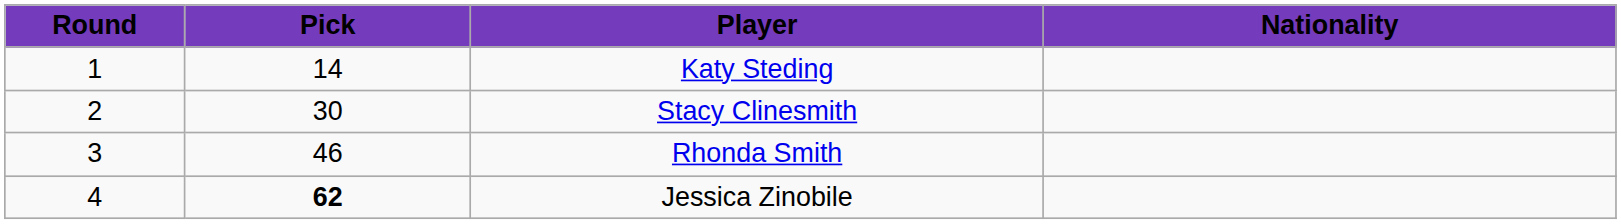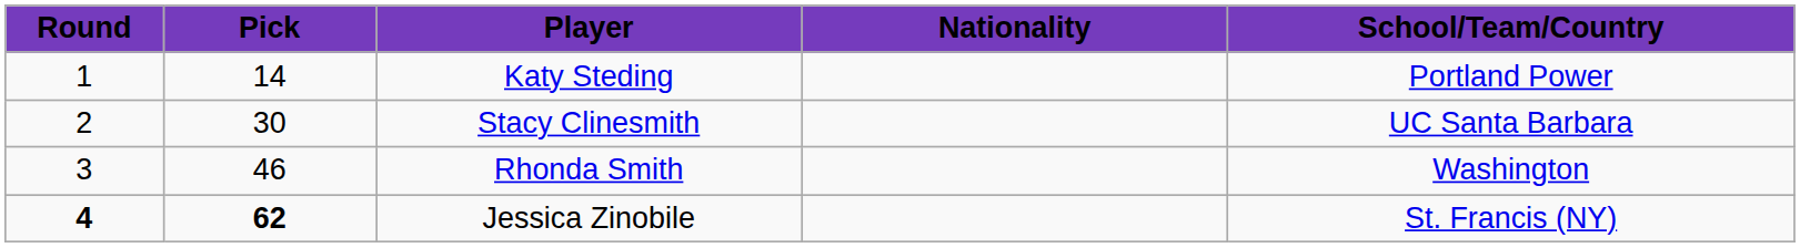 <table class="wikitable" style="text-align:center; width:60em">
 <tr>
 <th style="background: #753BBD" width="2%"><span>Round</span></th>
 <th style="background: #753BBD" width="5%"><span>Pick</span></th>
 <th style="background: #753BBD" width="10%"><span>Player</span></th>
 <th style="background: #753BBD" width="10%"><span>Nationality</span></th>
+<th style="background: #753BBD" width="10%"><span>School/Team/Country</span></th>
 </tr>
 <tr>
 <td>1</td>
 <td>14</td>
 <td><a href='#'>Katy Steding</a></td>
 <td></td>
+<td><a href='#'>Portland Power</a></td>
 </tr>
 <tr>
 <td>2</td>
 <td>30</td>
 <td><a href='#'>Stacy Clinesmith</a></td>
 <td></td>
+<td><a href='#'>UC Santa Barbara</a></td>
 </tr>
 <tr>
 <td>3</td>
 <td>46</td>
 <td><a href='#'>Rhonda Smith</a></td>
 <td></td>
+<td><a href='#'>Washington</a></td>
 </tr>
 <tr>
-<td>4</td>
+<td><strong>4</strong></td>
 <td><strong>62</strong></td>
 <td>Jessica Zinobile</td>
 <td></td>
+<td><a href='#'>St. Francis (NY)</a></td>
 </tr>
 </table>
